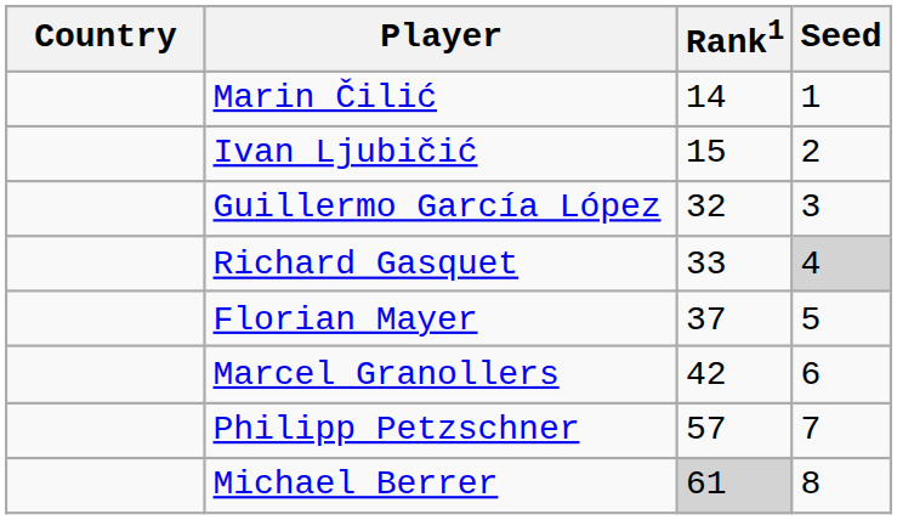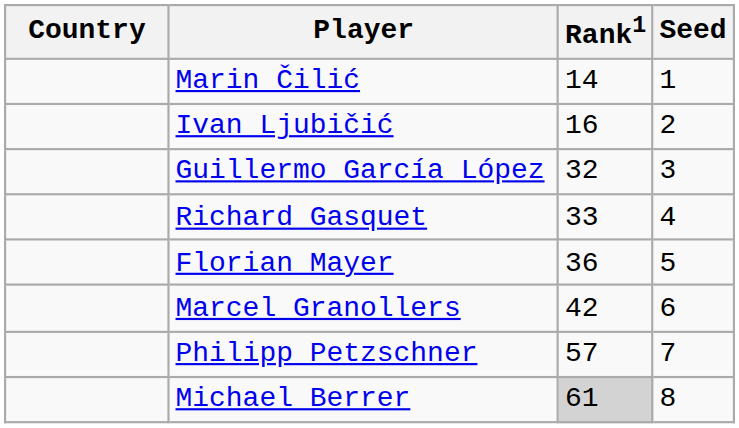 <table class="sortable wikitable">
 <tr>
 <th width="70">Country</th>
 <th width="175">Player</th>
 <th>Rank<sup>1</sup></th>
 <th>Seed</th>
 </tr>
 <tr>
 <td></td>
 <td><a href='#'>Marin Čilić</a></td>
 <td>14</td>
 <td>1</td>
 </tr>
 <tr>
 <td></td>
 <td><a href='#'>Ivan Ljubičić</a></td>
-<td>15</td>
+<td>16</td>
 <td>2</td>
 </tr>
 <tr>
 <td></td>
 <td><a href='#'>Guillermo García López</a></td>
 <td>32</td>
 <td>3</td>
 </tr>
 <tr>
 <td></td>
 <td><a href='#'>Richard Gasquet</a></td>
 <td>33</td>
-<td style="background: lightgrey;">4</td>
+<td>4</td>
 </tr>
 <tr>
 <td></td>
 <td><a href='#'>Florian Mayer</a></td>
-<td>37</td>
+<td>36</td>
 <td>5</td>
 </tr>
 <tr>
 <td></td>
 <td><a href='#'>Marcel Granollers</a></td>
 <td>42</td>
 <td>6</td>
 </tr>
 <tr>
 <td></td>
 <td><a href='#'>Philipp Petzschner</a></td>
 <td>57</td>
 <td>7</td>
 </tr>
 <tr>
 <td></td>
 <td><a href='#'>Michael Berrer</a></td>
 <td style="background: lightgrey;">61</td>
 <td>8</td>
 </tr>
 </table>
